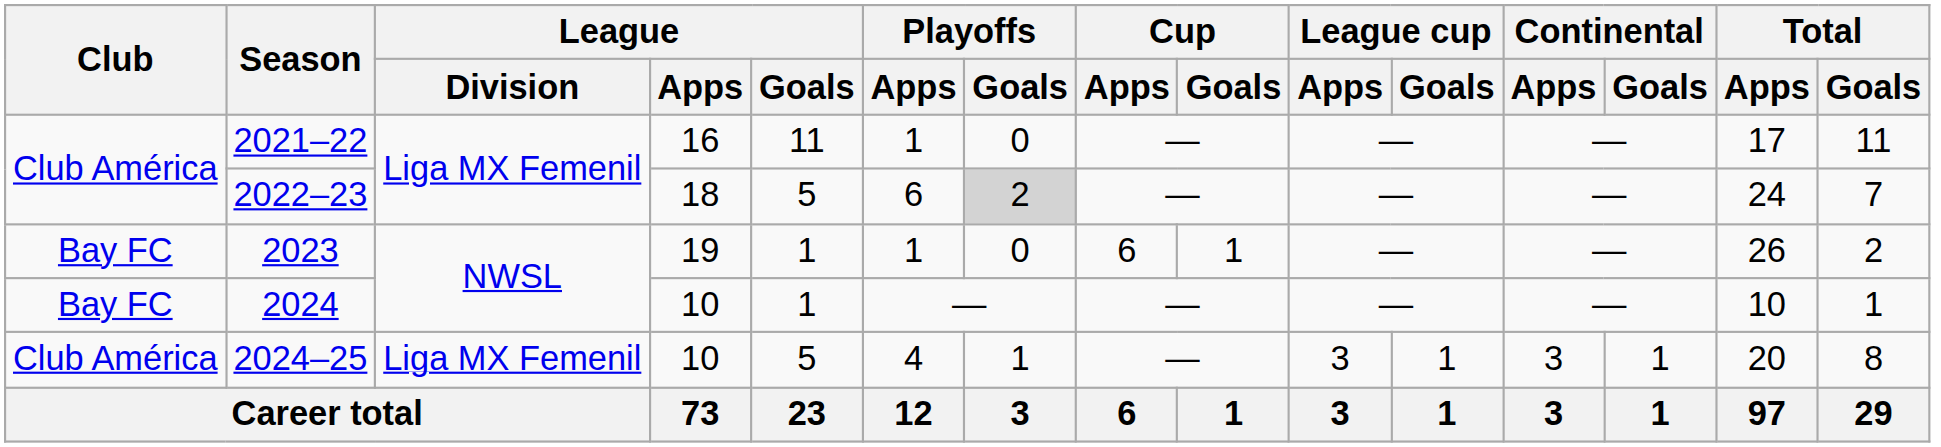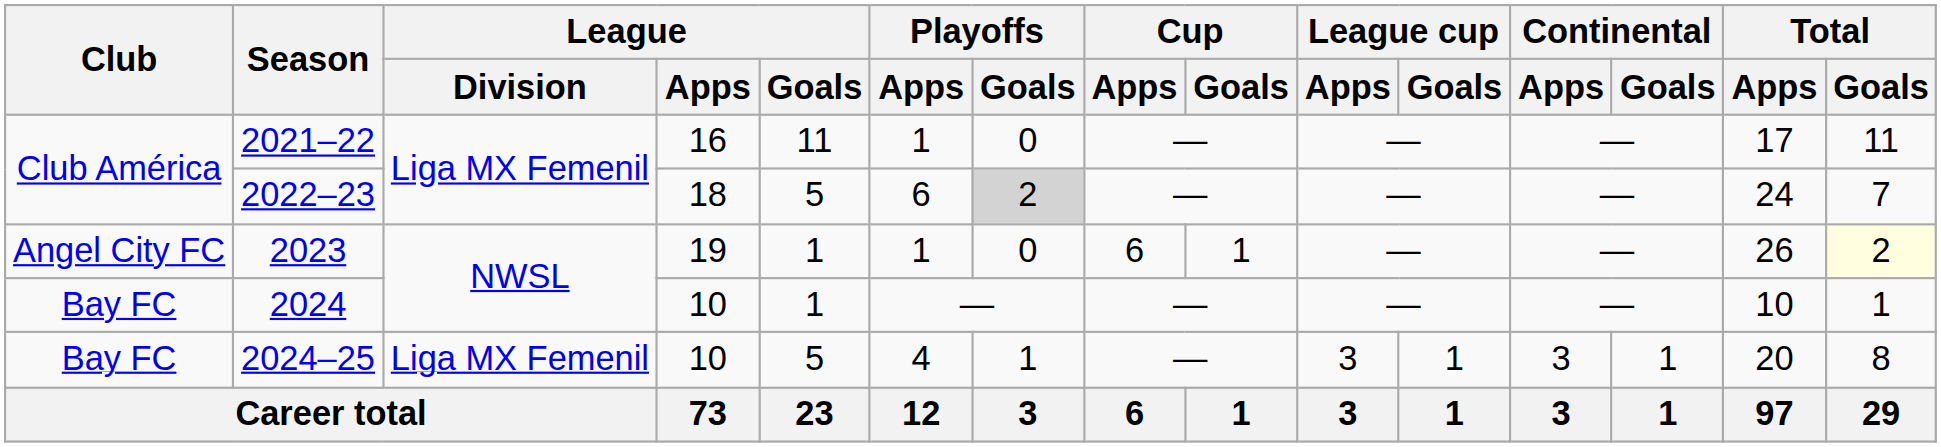 <table class="wikitable" style="text-align: center;">
 <tr>
 <th rowspan="2">Club</th>
 <th rowspan="2">Season</th>
 <th colspan="3">League</th>
 <th colspan="2">Playoffs</th>
 <th colspan="2">Cup</th>
 <th colspan="2">League cup</th>
 <th colspan="2">Continental</th>
 <th colspan="2">Total</th>
 </tr>
 <tr>
 <th>Division</th>
 <th>Apps</th>
 <th>Goals</th>
 <th>Apps</th>
 <th>Goals</th>
 <th>Apps</th>
 <th>Goals</th>
 <th>Apps</th>
 <th>Goals</th>
 <th>Apps</th>
 <th>Goals</th>
 <th>Apps</th>
 <th>Goals</th>
 </tr>
 <tr>
 <td rowspan="2"><a href='#'>Club América</a></td>
 <td><a href='#'>2021–22</a></td>
 <td rowspan="2"><a href='#'>Liga MX Femenil</a></td>
 <td>16</td>
 <td>11</td>
 <td>1</td>
 <td>0</td>
 <td colspan="2">—</td>
 <td colspan="2">—</td>
 <td colspan="2">—</td>
 <td>17</td>
 <td>11</td>
 </tr>
 <tr>
 <td><a href='#'>2022–23</a></td>
 <td>18</td>
 <td>5</td>
 <td>6</td>
 <td style="background: lightgrey;">2</td>
 <td colspan="2">—</td>
 <td colspan="2">—</td>
 <td colspan="2">—</td>
 <td>24</td>
 <td>7</td>
 </tr>
 <tr>
-<td><a href='#'>Bay FC</a></td>
+<td><a href='#'>Angel City FC</a></td>
 <td><a href='#'>2023</a></td>
 <td rowspan="2"><a href='#'>NWSL</a></td>
 <td>19</td>
 <td>1</td>
 <td>1</td>
 <td>0</td>
 <td>6</td>
 <td>1</td>
 <td colspan="2">—</td>
 <td colspan="2">—</td>
 <td>26</td>
-<td>2</td>
+<td style="background: lightyellow;">2</td>
 </tr>
 <tr>
 <td><a href='#'>Bay FC</a></td>
 <td><a href='#'>2024</a></td>
 <td>10</td>
 <td>1</td>
 <td colspan="2">—</td>
 <td colspan="2">—</td>
 <td colspan="2">—</td>
 <td colspan="2">—</td>
 <td>10</td>
 <td>1</td>
 </tr>
 <tr>
-<td><a href='#'>Club América</a></td>
+<td><a href='#'>Bay FC</a></td>
 <td><a href='#'>2024–25</a></td>
 <td><a href='#'>Liga MX Femenil</a></td>
 <td>10</td>
 <td>5</td>
 <td>4</td>
 <td>1</td>
 <td colspan="2">—</td>
 <td>3</td>
 <td>1</td>
 <td>3</td>
 <td>1</td>
 <td>20</td>
 <td>8</td>
 </tr>
 <tr>
 <th colspan="3">Career total</th>
 <th>73</th>
 <th>23</th>
 <th>12</th>
 <th>3</th>
 <th>6</th>
 <th>1</th>
 <th>3</th>
 <th>1</th>
 <th>3</th>
 <th>1</th>
 <th>97</th>
 <th>29</th>
 </tr>
 </table>
